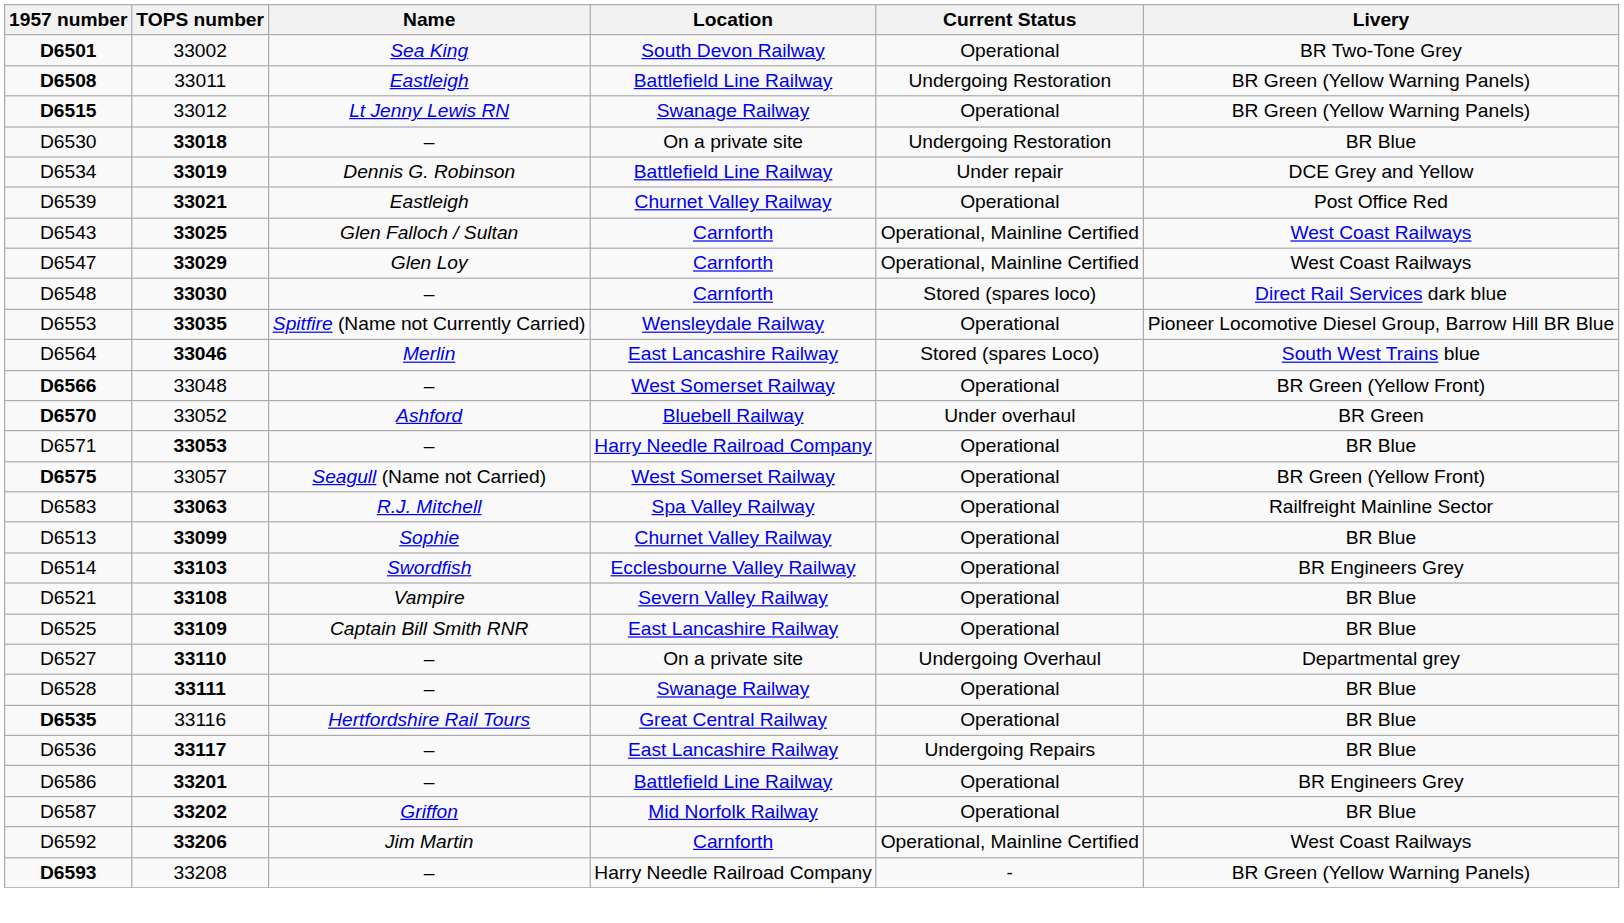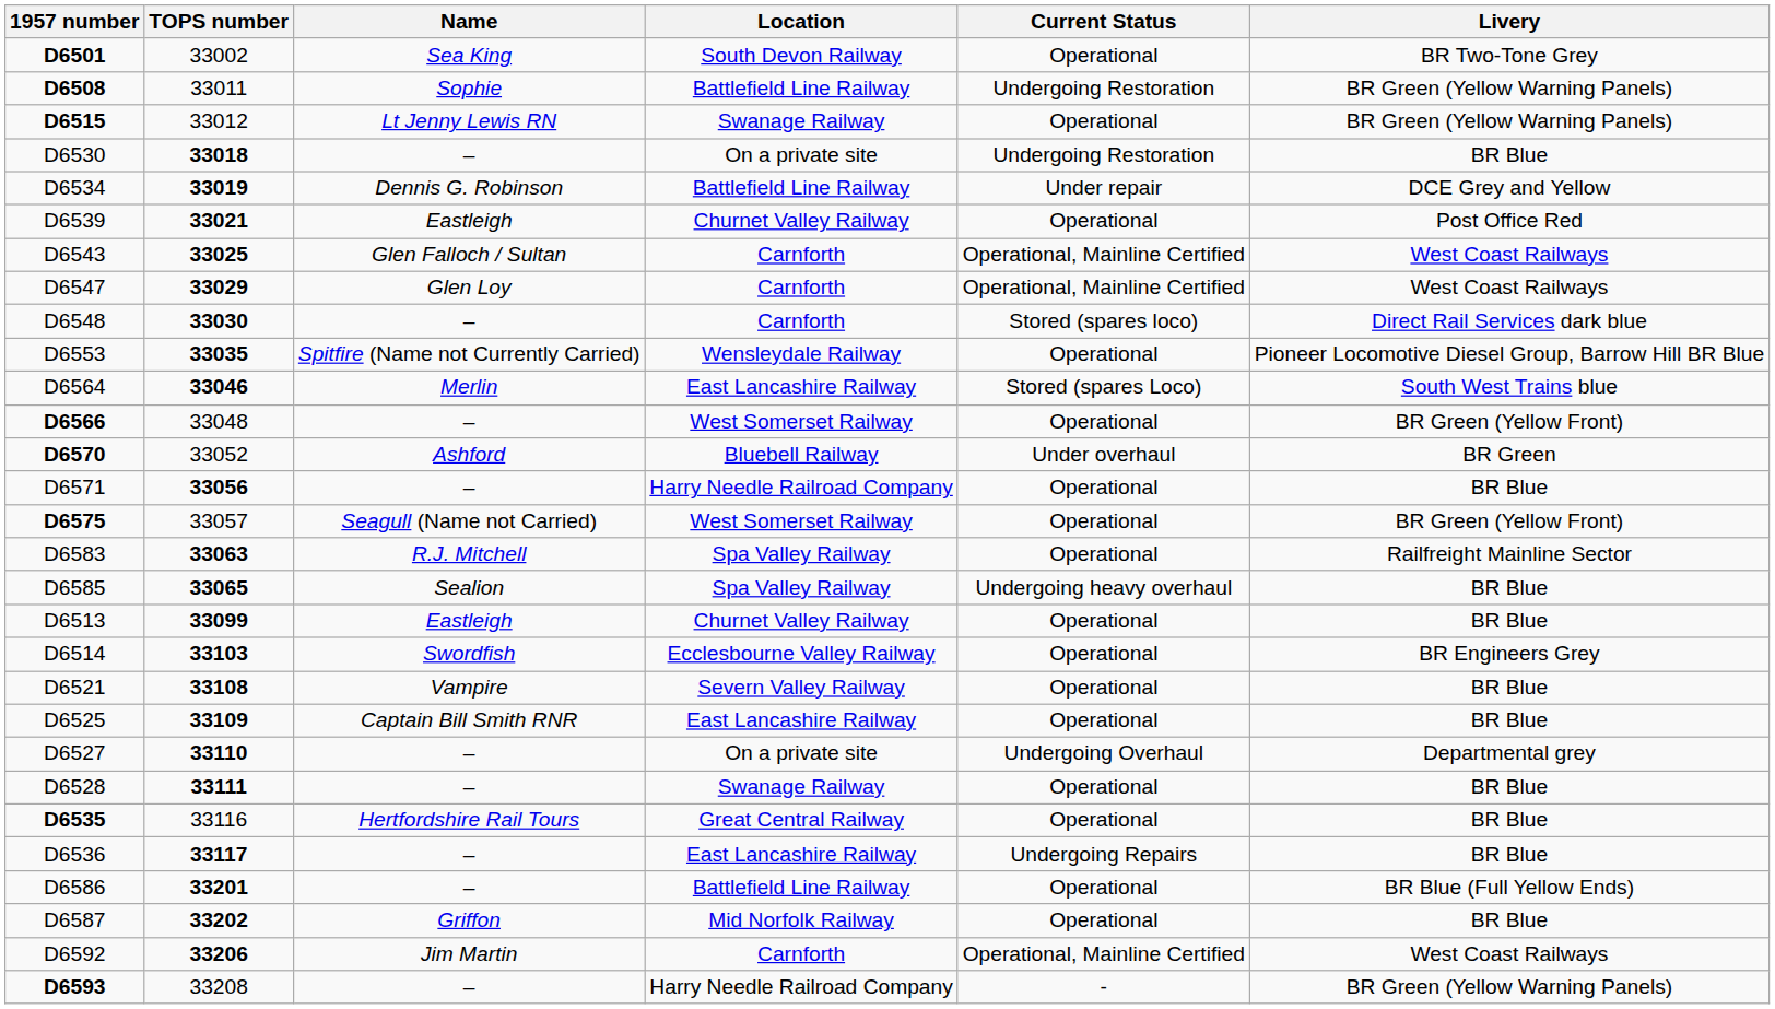 <table class="wikitable sortable" style="text-align:center">
 <tr>
 <th>1957 number</th>
 <th>TOPS number</th>
 <th>Name</th>
 <th>Location</th>
 <th>Current Status</th>
 <th>Livery</th>
 </tr>
 <tr>
 <td><strong>D6501</strong></td>
 <td>33002</td>
 <td><em><a href='#'>Sea King</a></em></td>
 <td><a href='#'>South Devon Railway</a></td>
 <td>Operational</td>
 <td>BR Two-Tone Grey</td>
 </tr>
 <tr>
 <td><strong>D6508</strong></td>
 <td>33011</td>
-<td><em><a href='#'>Eastleigh</a></em></td>
+<td><em><a href='#'>Sophie</a></em></td>
 <td><a href='#'>Battlefield Line Railway</a></td>
 <td>Undergoing Restoration</td>
 <td>BR Green (Yellow Warning Panels)</td>
 </tr>
 <tr>
 <td><strong>D6515</strong></td>
 <td>33012</td>
 <td><em><a href='#'>Lt Jenny Lewis RN</a></em></td>
 <td><a href='#'>Swanage Railway</a></td>
 <td>Operational</td>
 <td>BR Green (Yellow Warning Panels)</td>
 </tr>
 <tr>
 <td>D6530</td>
 <td><strong>33018</strong></td>
 <td>–</td>
 <td>On a private site</td>
 <td>Undergoing Restoration</td>
 <td>BR Blue</td>
 </tr>
 <tr>
 <td>D6534</td>
 <td><strong>33019</strong></td>
 <td><em>Dennis G. Robinson</em></td>
 <td><a href='#'>Battlefield Line Railway</a></td>
 <td>Under repair</td>
 <td>DCE Grey and Yellow</td>
 </tr>
 <tr>
 <td>D6539</td>
 <td><strong>33021</strong></td>
 <td><em>Eastleigh</em></td>
 <td><a href='#'>Churnet Valley Railway</a></td>
 <td>Operational</td>
 <td>Post Office Red</td>
 </tr>
 <tr>
 <td>D6543</td>
 <td><strong>33025</strong></td>
 <td><em>Glen Falloch / Sultan</em></td>
 <td><a href='#'>Carnforth</a></td>
 <td>Operational, Mainline Certified</td>
 <td><a href='#'>West Coast Railways</a></td>
 </tr>
 <tr>
 <td>D6547</td>
 <td><strong>33029</strong></td>
 <td><em>Glen Loy</em></td>
 <td><a href='#'>Carnforth</a></td>
 <td>Operational, Mainline Certified</td>
 <td>West Coast Railways</td>
 </tr>
 <tr>
 <td>D6548</td>
 <td><strong>33030</strong></td>
 <td>–</td>
 <td><a href='#'>Carnforth</a></td>
 <td>Stored (spares loco)</td>
 <td><a href='#'>Direct Rail Services</a> dark blue</td>
 </tr>
 <tr>
 <td>D6553</td>
 <td><strong>33035</strong></td>
 <td><em><a href='#'>Spitfire</a></em> (Name not Currently Carried)</td>
 <td><a href='#'>Wensleydale Railway</a></td>
 <td>Operational</td>
 <td>Pioneer Locomotive Diesel Group, Barrow Hill BR Blue</td>
 </tr>
 <tr>
 <td>D6564</td>
 <td><strong>33046</strong></td>
 <td><em><a href='#'>Merlin</a></em></td>
 <td><a href='#'>East Lancashire Railway</a></td>
 <td>Stored (spares Loco)</td>
 <td><a href='#'>South West Trains</a> blue</td>
 </tr>
 <tr>
 <td><strong>D6566</strong></td>
 <td>33048</td>
 <td>–</td>
 <td><a href='#'>West Somerset Railway</a></td>
 <td>Operational</td>
 <td>BR Green (Yellow Front)</td>
 </tr>
 <tr>
 <td><strong>D6570</strong></td>
 <td>33052</td>
 <td><em><a href='#'>Ashford</a></em></td>
 <td><a href='#'>Bluebell Railway</a></td>
 <td>Under overhaul</td>
 <td>BR Green</td>
 </tr>
 <tr>
 <td>D6571</td>
-<td><strong>33053</strong></td>
+<td><strong>33056</strong></td>
 <td>–</td>
 <td><a href='#'>Harry Needle Railroad Company</a></td>
 <td>Operational</td>
 <td>BR Blue</td>
 </tr>
 <tr>
 <td><strong>D6575</strong></td>
 <td>33057</td>
 <td><em><a href='#'>Seagull</a></em> (Name not Carried)</td>
 <td><a href='#'>West Somerset Railway</a></td>
 <td>Operational</td>
 <td>BR Green (Yellow Front)</td>
 </tr>
 <tr>
 <td>D6583</td>
 <td><strong>33063</strong></td>
 <td><em><a href='#'>R.J. Mitchell</a></em></td>
 <td><a href='#'>Spa Valley Railway</a></td>
 <td>Operational</td>
 <td>Railfreight Mainline Sector</td>
 </tr>
 <tr>
+<td>D6585</td>
+<td><strong>33065</strong></td>
+<td><em>Sealion</em></td>
+<td><a href='#'>Spa Valley Railway</a></td>
+<td>Undergoing heavy overhaul</td>
+<td>BR Blue</td>
+</tr>
+<tr>
 <td>D6513</td>
 <td><strong>33099</strong></td>
-<td><em><a href='#'>Sophie</a></em></td>
+<td><em><a href='#'>Eastleigh</a></em></td>
 <td><a href='#'>Churnet Valley Railway</a></td>
 <td>Operational</td>
 <td>BR Blue</td>
 </tr>
 <tr>
 <td>D6514</td>
 <td><strong>33103</strong></td>
 <td><em><a href='#'>Swordfish</a></em></td>
 <td><a href='#'>Ecclesbourne Valley Railway</a></td>
 <td>Operational</td>
 <td>BR Engineers Grey</td>
 </tr>
 <tr>
 <td>D6521</td>
 <td><strong>33108</strong></td>
 <td><em>Vampire</em></td>
 <td><a href='#'>Severn Valley Railway</a></td>
 <td>Operational</td>
 <td>BR Blue</td>
 </tr>
 <tr>
 <td>D6525</td>
 <td><strong>33109</strong></td>
 <td><em>Captain Bill Smith RNR</em></td>
 <td><a href='#'>East Lancashire Railway</a></td>
 <td>Operational</td>
 <td>BR Blue</td>
 </tr>
 <tr>
 <td>D6527</td>
 <td><strong>33110</strong></td>
 <td>–</td>
 <td>On a private site</td>
 <td>Undergoing Overhaul</td>
 <td>Departmental grey</td>
 </tr>
 <tr>
 <td>D6528</td>
 <td><strong>33111</strong></td>
 <td>–</td>
 <td><a href='#'>Swanage Railway</a></td>
 <td>Operational</td>
 <td>BR Blue</td>
 </tr>
 <tr>
 <td><strong>D6535</strong></td>
 <td>33116</td>
 <td><em><a href='#'>Hertfordshire Rail Tours</a></em></td>
 <td><a href='#'>Great Central Railway</a></td>
 <td>Operational</td>
 <td>BR Blue</td>
 </tr>
 <tr>
 <td>D6536</td>
 <td><strong>33117</strong></td>
 <td>–</td>
 <td><a href='#'>East Lancashire Railway</a></td>
 <td>Undergoing Repairs</td>
 <td>BR Blue</td>
 </tr>
 <tr>
 <td>D6586</td>
 <td><strong>33201</strong></td>
 <td>–</td>
 <td><a href='#'>Battlefield Line Railway</a></td>
 <td>Operational</td>
-<td>BR Engineers Grey</td>
+<td>BR Blue (Full Yellow Ends)</td>
 </tr>
 <tr>
 <td>D6587</td>
 <td><strong>33202</strong></td>
 <td><em><a href='#'>Griffon</a></em></td>
 <td><a href='#'>Mid Norfolk Railway</a></td>
 <td>Operational</td>
 <td>BR Blue</td>
 </tr>
 <tr>
 <td>D6592</td>
 <td><strong>33206</strong></td>
 <td><em>Jim Martin</em></td>
 <td><a href='#'>Carnforth</a></td>
 <td>Operational, Mainline Certified</td>
 <td>West Coast Railways</td>
 </tr>
 <tr>
 <td><strong>D6593</strong></td>
 <td>33208</td>
 <td>–</td>
 <td>Harry Needle Railroad Company </td>
 <td>-</td>
 <td>BR Green (Yellow Warning Panels)</td>
 </tr>
 </table>
